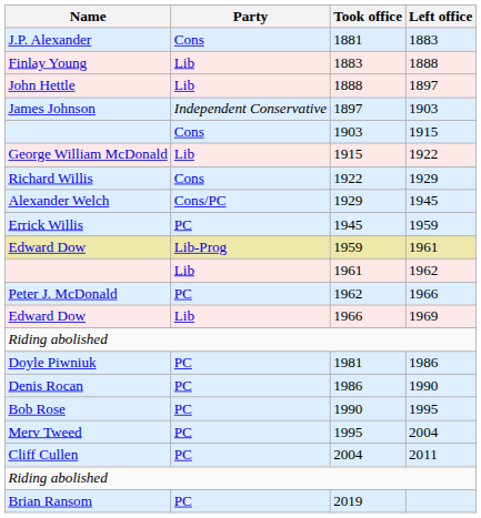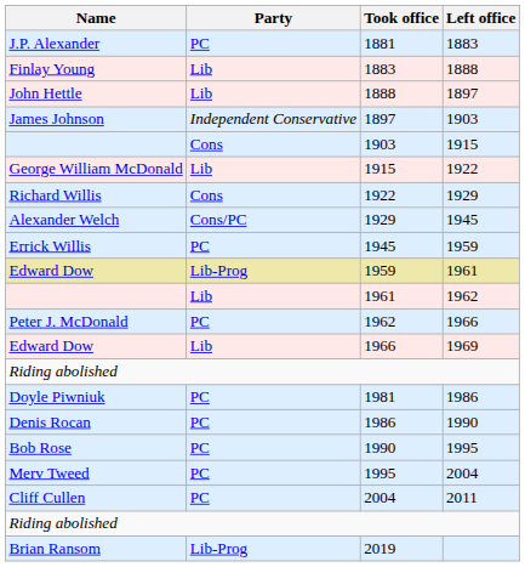 <table class="wikitable">
 <tr>
 <th>Name</th>
 <th>Party</th>
 <th>Took office</th>
 <th>Left office</th>
 </tr>
 <tr bgcolor=#DDEEFF>
 <td><a href='#'>J.P. Alexander</a></td>
-<td><a href='#'>Cons</a></td>
+<td><a href='#'>PC</a></td>
 <td>1881</td>
 <td>1883</td>
 </tr>
 <tr bgcolor=#FFE8E8>
 <td><a href='#'>Finlay Young</a></td>
 <td><a href='#'>Lib</a></td>
 <td>1883</td>
 <td>1888</td>
 </tr>
 <tr bgcolor=#FFE8E8>
 <td><a href='#'>John Hettle</a></td>
 <td><a href='#'>Lib</a></td>
 <td>1888</td>
 <td>1897</td>
 </tr>
 <tr bgcolor=#DDEEFF>
 <td><a href='#'>James Johnson</a></td>
 <td><em>Independent Conservative</em></td>
 <td>1897</td>
 <td>1903</td>
 </tr>
 <tr bgcolor=#DDEEFF>
 <td></td>
 <td><a href='#'>Cons</a></td>
 <td>1903</td>
 <td>1915</td>
 </tr>
 <tr bgcolor=#FFE8E8>
 <td><a href='#'>George William McDonald</a></td>
 <td><a href='#'>Lib</a></td>
 <td>1915</td>
 <td>1922</td>
 </tr>
 <tr bgcolor=#DDEEFF>
 <td><a href='#'>Richard Willis</a></td>
 <td><a href='#'>Cons</a></td>
 <td>1922</td>
 <td>1929</td>
 </tr>
 <tr bgcolor=#DDEEFF>
 <td><a href='#'>Alexander Welch</a></td>
 <td><a href='#'>Cons/PC</a></td>
 <td>1929</td>
 <td>1945</td>
 </tr>
 <tr bgcolor=#DDEEFF>
 <td><a href='#'>Errick Willis</a></td>
 <td><a href='#'>PC</a></td>
 <td>1945</td>
 <td>1959</td>
 </tr>
 <tr bgcolor=#eee8aa>
 <td><a href='#'>Edward Dow</a></td>
 <td><a href='#'>Lib-Prog</a></td>
 <td>1959</td>
 <td>1961</td>
 </tr>
 <tr bgcolor=#FFE8E8>
 <td></td>
 <td><a href='#'>Lib</a></td>
 <td>1961</td>
 <td>1962</td>
 </tr>
 <tr bgcolor=#DDEEFF>
 <td><a href='#'>Peter J. McDonald</a></td>
 <td><a href='#'>PC</a></td>
 <td>1962</td>
 <td>1966</td>
 </tr>
 <tr bgcolor=#FFE8E8>
 <td><a href='#'>Edward Dow</a></td>
 <td><a href='#'>Lib</a></td>
 <td>1966</td>
 <td>1969</td>
 </tr>
 <tr>
 <td colspan="4"><em>Riding abolished</em></td>
 </tr>
 <tr bgcolor=#DDEEFF>
 <td><a href='#'>Doyle Piwniuk</a></td>
 <td><a href='#'>PC</a></td>
 <td>1981</td>
 <td>1986</td>
 </tr>
 <tr bgcolor=#DDEEFF>
 <td><a href='#'>Denis Rocan</a></td>
 <td><a href='#'>PC</a></td>
 <td>1986</td>
 <td>1990</td>
 </tr>
 <tr bgcolor=#DDEEFF>
 <td><a href='#'>Bob Rose</a></td>
 <td><a href='#'>PC</a></td>
 <td>1990</td>
 <td>1995</td>
 </tr>
 <tr bgcolor=#DDEEFF>
 <td><a href='#'>Merv Tweed</a></td>
 <td><a href='#'>PC</a></td>
 <td>1995</td>
 <td>2004</td>
 </tr>
 <tr bgcolor=#DDEEFF>
 <td><a href='#'>Cliff Cullen</a></td>
 <td><a href='#'>PC</a></td>
 <td>2004</td>
 <td>2011</td>
 </tr>
 <tr>
 <td colspan="4"><em>Riding abolished</em></td>
 </tr>
 <tr bgcolor=#DDEEFF>
 <td><a href='#'>Brian Ransom</a></td>
-<td><a href='#'>PC</a></td>
+<td><a href='#'>Lib-Prog</a></td>
 <td>2019</td>
 <td></td>
 </tr>
 </table>
